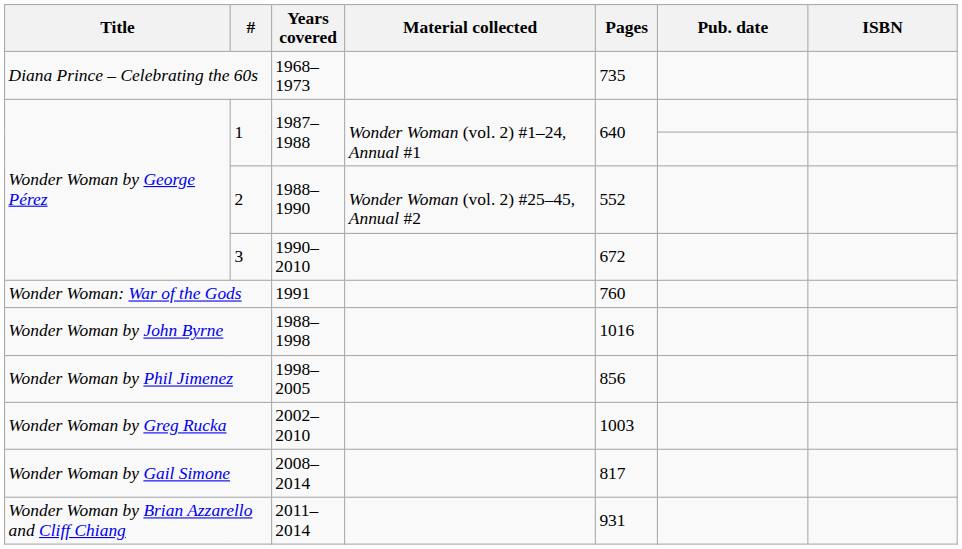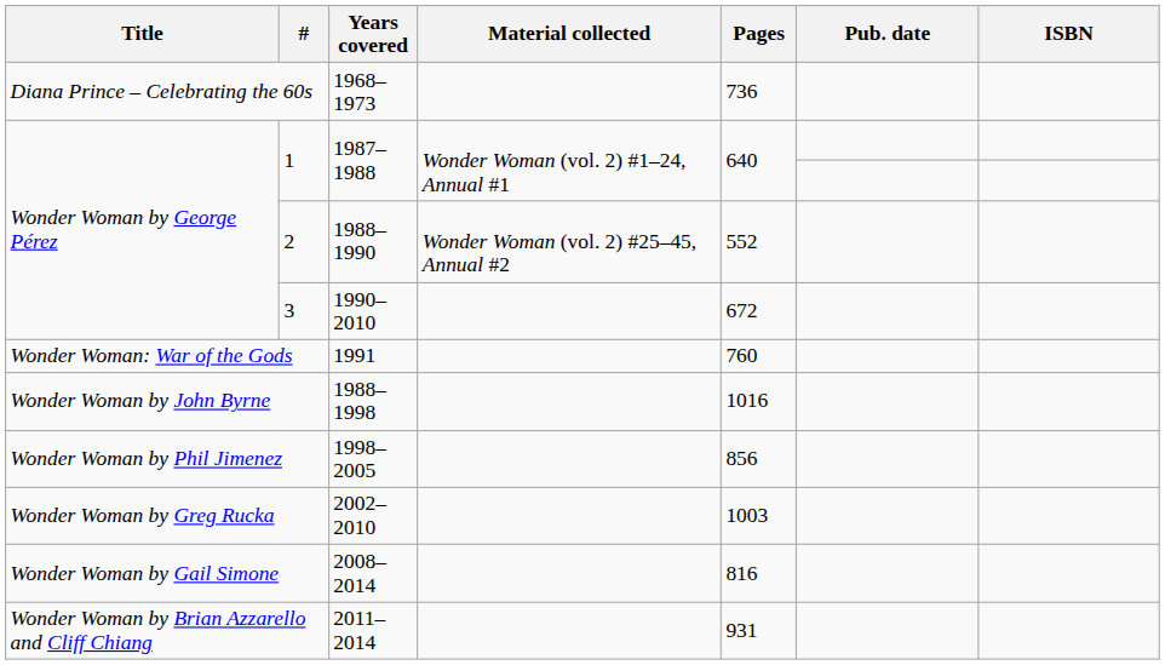 <table class="wikitable sortable" width=99%>
 <tr>
 <th width="200px">Title</th>
 <th class="unsortable" width="30px">#</th>
 <th width="60px">Years covered</th>
 <th class="unsortable">Material collected</th>
 <th width="50px">Pages</th>
 <th width="130px">Pub. date</th>
 <th class="unsortable" width="130px">ISBN</th>
 </tr>
 <tr>
 <td colspan="2"><em>Diana Prince – Celebrating the 60s</em></td>
 <td>1968–1973</td>
 <td></td>
-<td>735</td>
+<td>736</td>
 <td></td>
 <td></td>
 </tr>
 <tr>
 <td rowspan="4"><em>Wonder Woman by <a href='#'>George Pérez</a></em></td>
 <td rowspan="2">1</td>
 <td rowspan="2">1987–1988</td>
 <td rowspan="2"><br><em>Wonder Woman</em> (vol. 2) #1–24, <em>Annual</em> #1</td>
 <td rowspan="2">640</td>
 <td></td>
 <td></td>
 </tr>
 <tr>
 <td></td>
 <td></td>
 </tr>
 <tr>
 <td>2</td>
 <td>1988–1990</td>
 <td><br><em>Wonder Woman</em> (vol. 2) #25–45, <em>Annual</em> #2</td>
 <td>552</td>
 <td></td>
 <td></td>
 </tr>
 <tr>
 <td>3</td>
 <td>1990–2010</td>
 <td></td>
 <td>672</td>
 <td></td>
 <td></td>
 </tr>
 <tr>
 <td colspan="2"><em>Wonder Woman: <a href='#'>War of the Gods</a></em></td>
 <td>1991</td>
 <td></td>
 <td>760</td>
 <td></td>
 <td></td>
 </tr>
 <tr>
 <td colspan="2"><em>Wonder Woman by <a href='#'>John Byrne</a></em></td>
 <td>1988–1998</td>
 <td></td>
 <td>1016</td>
 <td></td>
 <td></td>
 </tr>
 <tr>
 <td colspan="2"><em>Wonder Woman by <a href='#'>Phil Jimenez</a></em></td>
 <td>1998–2005</td>
 <td></td>
 <td>856</td>
 <td></td>
 <td></td>
 </tr>
 <tr>
 <td colspan="2"><em>Wonder Woman by <a href='#'>Greg Rucka</a></em></td>
 <td>2002–2010</td>
 <td></td>
 <td>1003</td>
 <td></td>
 <td></td>
 </tr>
 <tr>
 <td colspan="2"><em>Wonder Woman by <a href='#'>Gail Simone</a></em></td>
 <td>2008–2014</td>
 <td></td>
-<td>817</td>
+<td>816</td>
 <td></td>
 <td></td>
 </tr>
 <tr>
 <td colspan="2"><em>Wonder Woman by <a href='#'>Brian Azzarello</a> and <a href='#'>Cliff Chiang</a></em></td>
 <td>2011–2014</td>
 <td></td>
 <td>931</td>
 <td></td>
 <td></td>
 </tr>
 </table>
